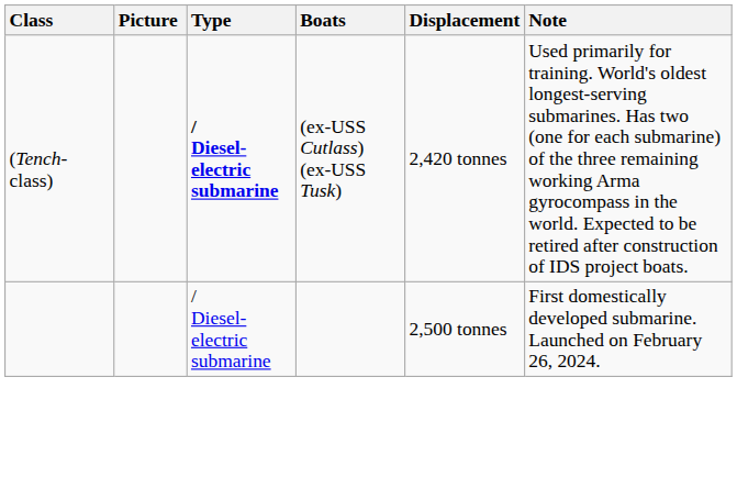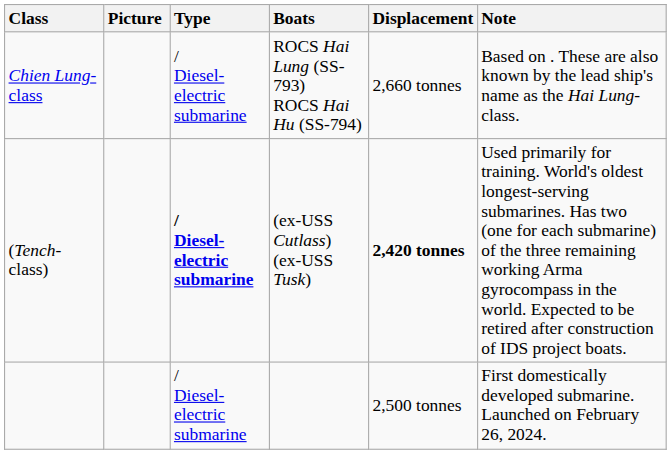 <table class="wikitable">
 <tr>
 <th style="text-align:left; width:15%;">Class</th>
 <th style="text-align:left; width:10%;">Picture</th>
 <th style="text-align:left; width:15%;">Type</th>
 <th style="text-align:left; width:15%;">Boats</th>
 <th style="text-align:left; width:10%;">Displacement</th>
 <th style="text-align:left; width:;">Note<br></th>
 </tr>
 <tr>
+<td><a href='#'><em>Chien Lung</em>-class</a></td>
+<td></td>
+<td> / <br> <a href='#'>Diesel-electric submarine</a></td>
+<td>ROCS <em>Hai Lung</em> (SS-793) <br> ROCS <em>Hai Hu</em> (SS-794)</td>
+<td>2,660 tonnes</td>
+<td>Based on . These are also known by the lead ship's name as the <em>Hai Lung</em>-class.</td>
+</tr>
+<tr>
 <td><br>(<em>Tench</em>-class)</td>
 <td></td>
 <td><strong> / <br> <a href='#'>Diesel-electric submarine</a></strong></td>
 <td> (ex-USS <em>Cutlass</em>) <br>  (ex-USS <em>Tusk</em>)</td>
-<td>2,420 tonnes</td>
+<td><strong>2,420 tonnes</strong></td>
 <td>Used primarily for training. World's oldest longest-serving submarines. Has two (one for each submarine) of the three remaining working Arma gyrocompass in the world. Expected to be retired after construction of IDS project boats.</td>
 </tr>
 <tr>
 <td></td>
 <td></td>
 <td> / <br> <a href='#'>Diesel-electric submarine</a></td>
 <td></td>
 <td>2,500 tonnes</td>
 <td>First domestically developed submarine. Launched on February 26, 2024.</td>
 </tr>
 </table>
